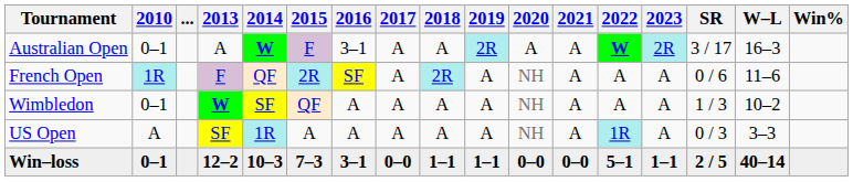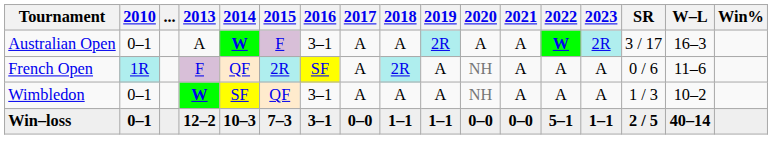 <table class=wikitable style=text-align:center>
 <tr>
 <th>Tournament</th>
 <th><a href='#'>2010</a></th>
 <th>...</th>
 <th><a href='#'>2013</a></th>
 <th><a href='#'>2014</a></th>
 <th><a href='#'>2015</a></th>
 <th><a href='#'>2016</a></th>
 <th><a href='#'>2017</a></th>
 <th><a href='#'>2018</a></th>
 <th><a href='#'>2019</a></th>
 <th><a href='#'>2020</a></th>
 <th><a href='#'>2021</a></th>
 <th><a href='#'>2022</a></th>
 <th><a href='#'>2023</a></th>
 <th>SR</th>
 <th>W–L</th>
 <th>Win%</th>
 </tr>
 <tr>
 <td style=text-align:left><a href='#'>Australian Open</a></td>
 <td>0–1</td>
 <td></td>
 <td>A</td>
 <td style=background:lime><strong><a href='#'>W</a></strong></td>
 <td style=background:thistle><a href='#'>F</a></td>
 <td>3–1</td>
 <td>A</td>
 <td>A</td>
 <td bgcolor=afeeee><a href='#'>2R</a></td>
 <td>A</td>
 <td>A</td>
 <td bgcolor=lime><strong><a href='#'>W</a></strong></td>
 <td bgcolor=afeeee><a href='#'>2R</a></td>
 <td>3 / 17</td>
 <td>16–3</td>
 <td></td>
 </tr>
 <tr>
 <td style=text-align:left><a href='#'>French Open</a></td>
 <td style=background:#afeeee><a href='#'>1R</a></td>
 <td></td>
 <td style=background:thistle><a href='#'>F</a></td>
 <td style=background:#ffebcd><a href='#'>QF</a></td>
 <td style=background:#afeeee><a href='#'>2R</a></td>
 <td style=background:yellow><a href='#'>SF</a></td>
 <td>A</td>
 <td style=background:#afeeee><a href='#'>2R</a></td>
 <td>A</td>
 <td style=color:#767676>NH</td>
 <td>A</td>
 <td>A</td>
 <td>A</td>
 <td>0 / 6</td>
 <td>11–6</td>
 <td></td>
 </tr>
 <tr>
 <td style=text-align:left><a href='#'>Wimbledon</a></td>
 <td>0–1</td>
 <td></td>
 <td style=background:lime><strong><a href='#'>W</a></strong></td>
 <td style=background:yellow><a href='#'>SF</a></td>
 <td style=background:#ffebcd><a href='#'>QF</a></td>
-<td>A</td>
+<td>3–1</td>
 <td>A</td>
 <td>A</td>
 <td>A</td>
 <td style=color:#767676>NH</td>
 <td>A</td>
 <td>A</td>
 <td>A</td>
 <td>1 / 3</td>
 <td>10–2</td>
-<td></td>
-</tr>
-<tr>
-<td style=text-align:left><a href='#'>US Open</a></td>
-<td>A</td>
-<td></td>
-<td style=background:yellow><a href='#'>SF</a></td>
-<td style=background:#afeeee><a href='#'>1R</a></td>
-<td>A</td>
-<td>A</td>
-<td>A</td>
-<td>A</td>
-<td>A</td>
-<td style=color:#767676>NH</td>
-<td>A</td>
-<td bgcolor=afeeee><a href='#'>1R</a></td>
-<td>A</td>
-<td>0 / 3</td>
-<td>3–3</td>
 <td></td>
 </tr>
 <tr style=background:#efefef;font-weight:bold>
 <td style=text-align:left>Win–loss</td>
 <td>0–1</td>
 <td></td>
 <td>12–2</td>
 <td>10–3</td>
 <td>7–3</td>
 <td>3–1</td>
 <td>0–0</td>
 <td>1–1</td>
 <td>1–1</td>
 <td>0–0</td>
 <td>0–0</td>
 <td>5–1</td>
 <td>1–1</td>
 <td>2 / 5</td>
 <td>40–14</td>
 <td></td>
 </tr>
 </table>
